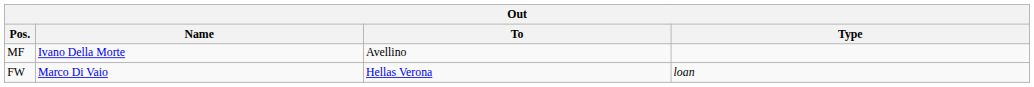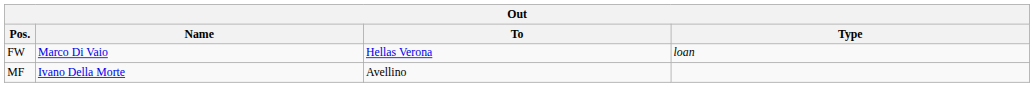 <table class="wikitable" style="font-size:90%;width:99%;">
 <tr>
 <th colspan="4">Out</th>
 </tr>
 <tr>
 <th width=3%>Pos.</th>
 <th width=32%>Name</th>
 <th width=30%>To</th>
 <th width=35%>Type</th>
 </tr>
 <tr>
+<td>FW</td>
+<td><a href='#'>Marco Di Vaio</a></td>
+<td><a href='#'>Hellas Verona</a></td>
+<td><em>loan</em></td>
+</tr>
+<tr>
 <td>MF</td>
 <td><a href='#'>Ivano Della Morte</a></td>
 <td>Avellino</td>
 <td></td>
 </tr>
-<tr>
-<td>FW</td>
-<td><a href='#'>Marco Di Vaio</a></td>
-<td><a href='#'>Hellas Verona</a></td>
-<td><em>loan</em></td>
-</tr>
 </table>
